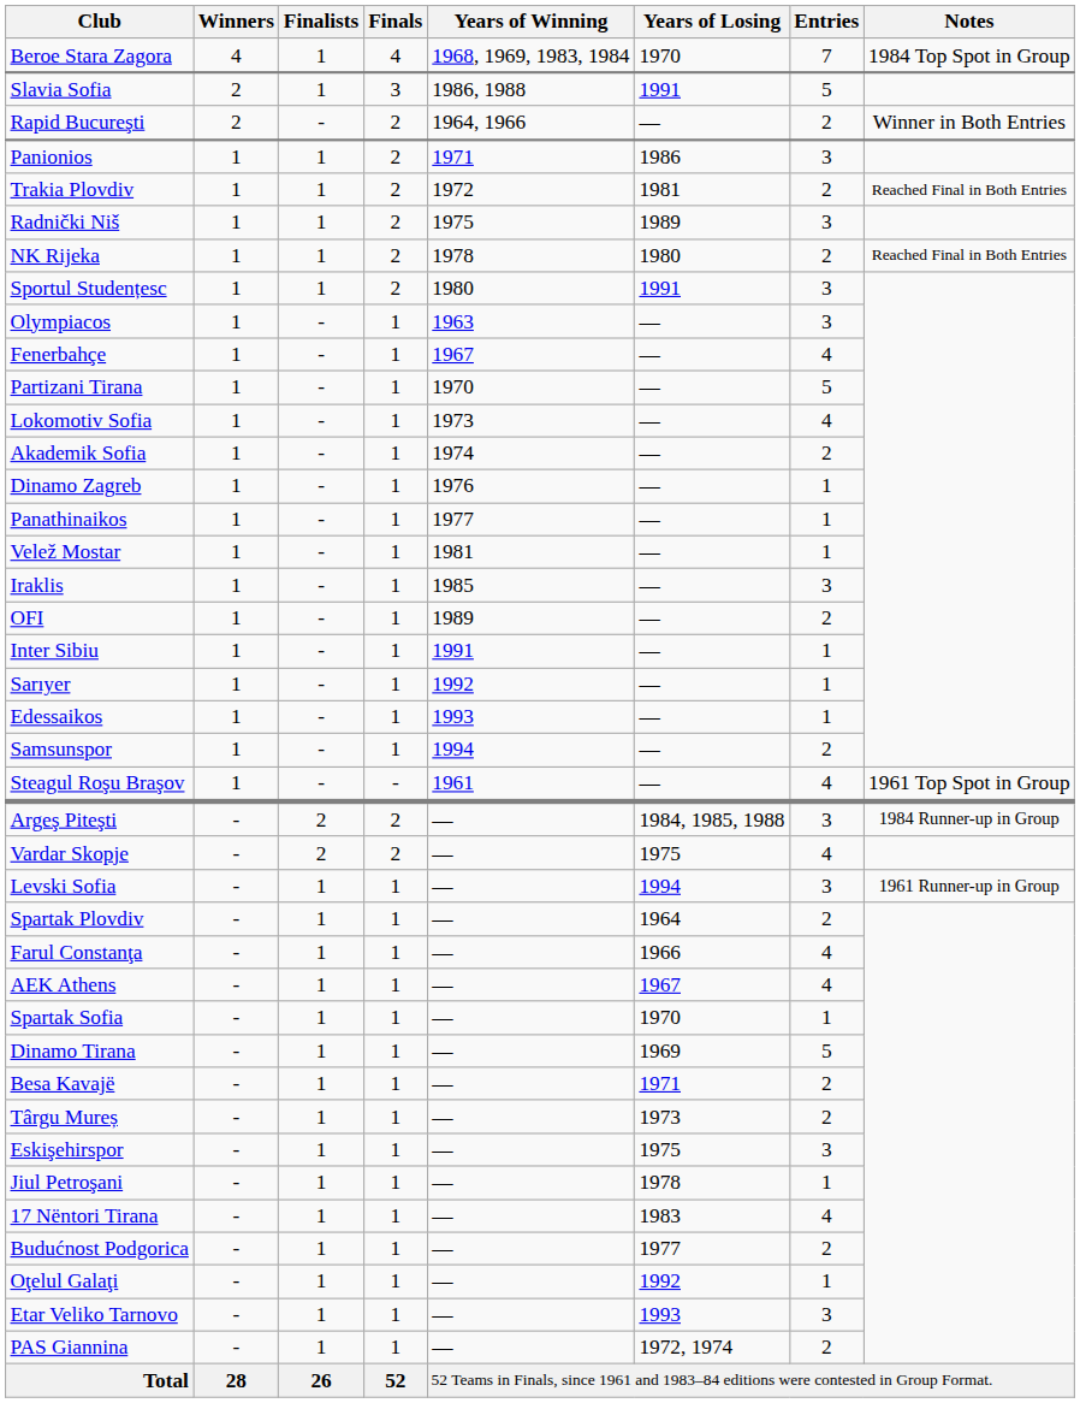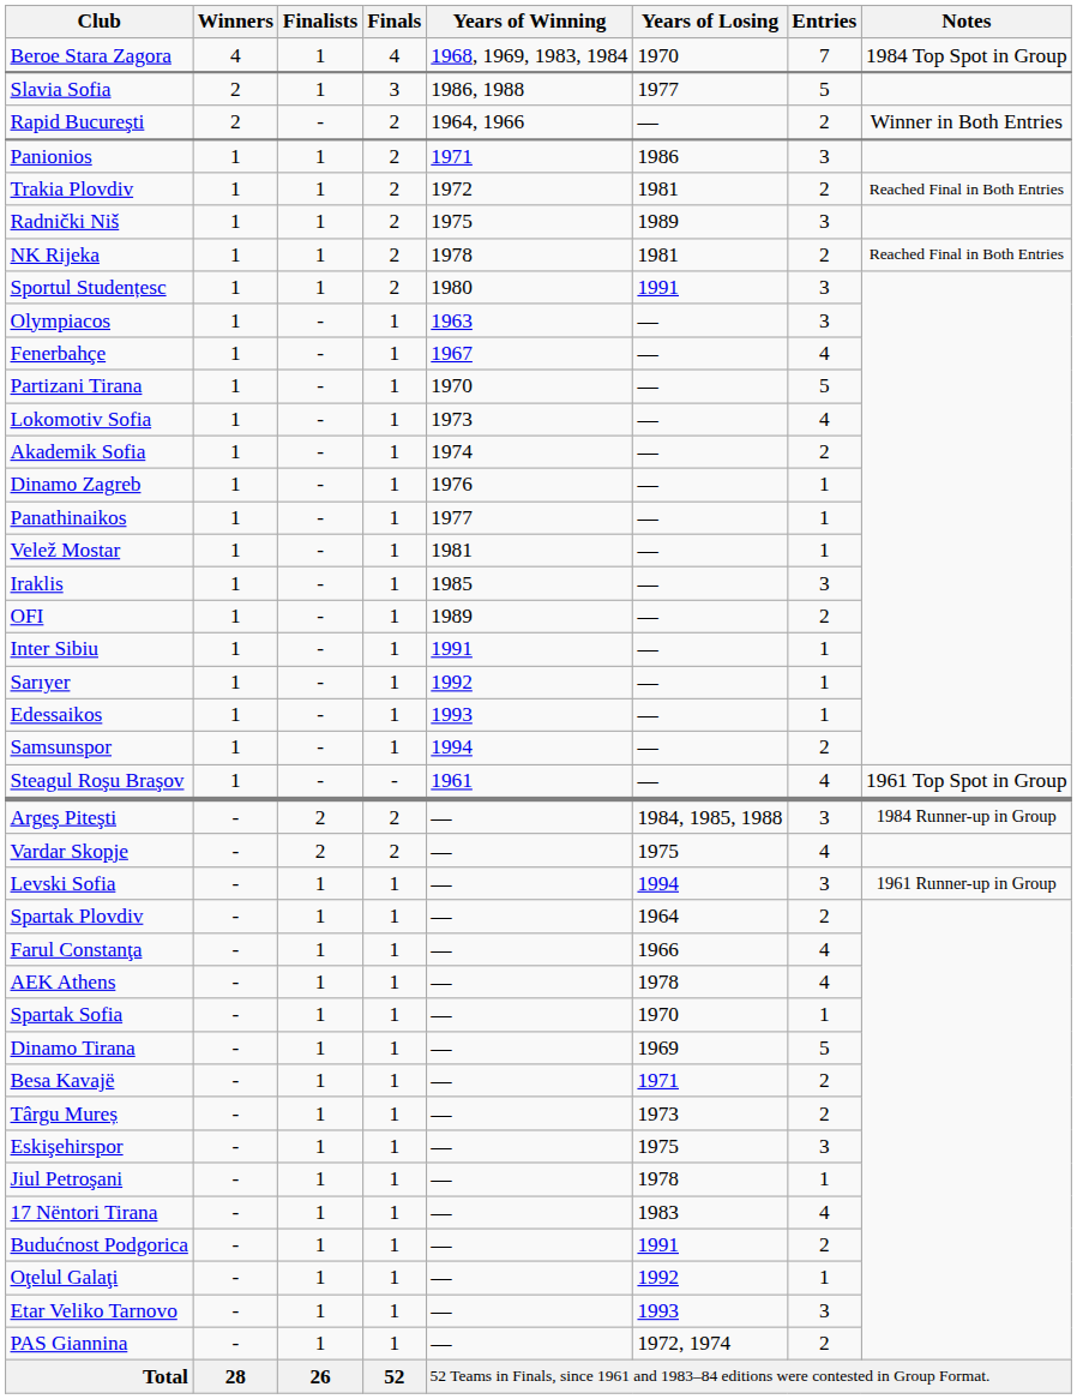 <table class="wikitable sortable">
 <tr>
 <th>Club</th>
 <th>Winners</th>
 <th>Finalists</th>
 <th>Finals</th>
 <th>Years of Winning</th>
 <th>Years of Losing</th>
 <th>Entries</th>
 <th>Notes</th>
 </tr>
 <tr style="border-bottom: 2px solid grey;">
 <td> <a href='#'>Beroe Stara Zagora</a></td>
 <td align=center>4</td>
 <td align=center>1</td>
 <td align=center> 4</td>
 <td><a href='#'>1968</a>, 1969, 1983, 1984</td>
 <td>1970</td>
 <td align=center>7</td>
 <td align=center>1984 Top Spot in Group</td>
 </tr>
 <tr>
 <td> <a href='#'>Slavia Sofia</a></td>
 <td align=center>2</td>
 <td align=center>1</td>
 <td align=center>3</td>
 <td>1986, 1988</td>
-<td><a href='#'>1991</a></td>
+<td>1977</td>
 <td align=center>5</td>
 </tr>
 <tr style="border-bottom: 2px solid grey;">
 <td> <a href='#'>Rapid Bucureşti</a></td>
 <td align=center>2</td>
 <td align=center>-</td>
 <td align=center>2</td>
 <td>1964, 1966</td>
 <td>—</td>
 <td align=center>2</td>
 <td align=center>Winner in Both Entries</td>
 </tr>
 <tr>
 <td> <a href='#'>Panionios</a></td>
 <td align=center>1</td>
 <td align=center>1</td>
 <td align=center>2</td>
 <td><a href='#'>1971</a></td>
 <td>1986</td>
 <td align=center>3</td>
 </tr>
 <tr>
 <td> <a href='#'>Trakia Plovdiv</a></td>
 <td align=center>1</td>
 <td align=center>1</td>
 <td align=center>2</td>
 <td>1972</td>
 <td>1981</td>
 <td align=center>2</td>
 <td align=center style="font-size:78%">Reached Final in Both Entries</td>
 </tr>
 <tr>
 <td> <a href='#'>Radnički Niš</a></td>
 <td align=center>1</td>
 <td align=center>1</td>
 <td align=center>2</td>
 <td>1975</td>
 <td>1989</td>
 <td align=center>3</td>
 </tr>
 <tr>
 <td> <a href='#'>NK Rijeka</a></td>
 <td align=center>1</td>
 <td align=center>1</td>
 <td align=center>2</td>
 <td>1978</td>
-<td>1980</td>
+<td>1981</td>
 <td align=center>2</td>
 <td align=center style="font-size:78%">Reached Final in Both Entries</td>
 </tr>
 <tr>
 <td> <a href='#'>Sportul Studențesc</a></td>
 <td align=center>1</td>
 <td align=center>1</td>
 <td align=center>2</td>
 <td>1980</td>
 <td><a href='#'>1991</a></td>
 <td align=center>3</td>
 </tr>
 <tr>
 <td> <a href='#'>Olympiacos</a></td>
 <td align=center>1</td>
 <td align=center>-</td>
 <td align=center>1</td>
 <td><a href='#'>1963</a></td>
 <td>—</td>
 <td align=center>3</td>
 </tr>
 <tr>
 <td> <a href='#'>Fenerbahçe</a></td>
 <td align=center>1</td>
 <td align=center>-</td>
 <td align=center>1</td>
 <td><a href='#'>1967</a></td>
 <td>—</td>
 <td align=center>4</td>
 </tr>
 <tr>
 <td> <a href='#'>Partizani Tirana</a></td>
 <td align=center>1</td>
 <td align=center>-</td>
 <td align=center>1</td>
 <td>1970</td>
 <td>—</td>
 <td align=center>5</td>
 </tr>
 <tr>
 <td> <a href='#'>Lokomotiv Sofia</a></td>
 <td align=center>1</td>
 <td align=center>-</td>
 <td align=center>1</td>
 <td>1973</td>
 <td>—</td>
 <td align=center>4</td>
 </tr>
 <tr>
 <td> <a href='#'>Akademik Sofia</a></td>
 <td align=center>1</td>
 <td align=center>-</td>
 <td align=center>1</td>
 <td>1974</td>
 <td>—</td>
 <td align=center>2</td>
 </tr>
 <tr>
 <td> <a href='#'>Dinamo Zagreb</a></td>
 <td align=center>1</td>
 <td align=center>-</td>
 <td align=center>1</td>
 <td>1976</td>
 <td>—</td>
 <td align=center>1</td>
 </tr>
 <tr>
 <td> <a href='#'>Panathinaikos</a></td>
 <td align=center>1</td>
 <td align=center>-</td>
 <td align=center>1</td>
 <td>1977</td>
 <td>—</td>
 <td align=center>1</td>
 </tr>
 <tr>
 <td> <a href='#'>Velež Mostar</a></td>
 <td align=center>1</td>
 <td align=center>-</td>
 <td align=center>1</td>
 <td>1981</td>
 <td>—</td>
 <td align=center>1</td>
 </tr>
 <tr>
 <td> <a href='#'>Iraklis</a></td>
 <td align=center>1</td>
 <td align=center>-</td>
 <td align=center>1</td>
 <td>1985</td>
 <td>—</td>
 <td align=center>3</td>
 </tr>
 <tr>
 <td> <a href='#'>OFI</a></td>
 <td align=center>1</td>
 <td align=center>-</td>
 <td align=center>1</td>
 <td>1989</td>
 <td>—</td>
 <td align=center>2</td>
 </tr>
 <tr>
 <td> <a href='#'>Inter Sibiu</a></td>
 <td align=center>1</td>
 <td align=center>-</td>
 <td align=center>1</td>
 <td><a href='#'>1991</a></td>
 <td>—</td>
 <td align=center>1</td>
 </tr>
 <tr>
 <td> <a href='#'>Sarıyer</a></td>
 <td align=center>1</td>
 <td align=center>-</td>
 <td align=center>1</td>
 <td><a href='#'>1992</a></td>
 <td>—</td>
 <td align=center>1</td>
 </tr>
 <tr>
 <td> <a href='#'>Edessaikos</a></td>
 <td align=center>1</td>
 <td align=center>-</td>
 <td align=center>1</td>
 <td><a href='#'>1993</a></td>
 <td>—</td>
 <td align=center>1</td>
 </tr>
 <tr>
 <td> <a href='#'>Samsunspor</a></td>
 <td align=center>1</td>
 <td align=center>-</td>
 <td align=center>1</td>
 <td><a href='#'>1994</a></td>
 <td>—</td>
 <td align=center>2</td>
 </tr>
 <tr style="border-bottom: 4px solid grey;">
 <td> <a href='#'>Steagul Roşu Braşov</a></td>
 <td align=center>1</td>
 <td align=center>-</td>
 <td align=center> -</td>
 <td><a href='#'>1961</a></td>
 <td>—</td>
 <td align=center>4</td>
 <td align=center>1961 Top Spot in Group</td>
 </tr>
 <tr>
 <td> <a href='#'>Argeş Piteşti</a></td>
 <td align=center>-</td>
 <td align=center>2</td>
 <td align=center> 2</td>
 <td>—</td>
 <td>1984, 1985, 1988</td>
 <td align=center>3</td>
 <td align=center style="font-size:84%">1984 Runner-up in Group</td>
 </tr>
 <tr>
 <td> <a href='#'>Vardar Skopje</a></td>
 <td align=center>-</td>
 <td align=center>2</td>
 <td align=center>2</td>
 <td>—</td>
 <td>1975</td>
 <td align=center>4</td>
 </tr>
 <tr>
 <td> <a href='#'>Levski Sofia</a></td>
 <td align=center>-</td>
 <td align=center>1</td>
 <td align=center> 1</td>
 <td>—</td>
 <td><a href='#'>1994</a></td>
 <td align=center>3</td>
 <td align=center style="font-size:84%">1961 Runner-up in Group</td>
 </tr>
 <tr>
 <td> <a href='#'>Spartak Plovdiv</a></td>
 <td align=center>-</td>
 <td align=center>1</td>
 <td align=center>1</td>
 <td>—</td>
 <td>1964</td>
 <td align=center>2</td>
 </tr>
 <tr>
 <td> <a href='#'>Farul Constanţa</a></td>
 <td align=center>-</td>
 <td align=center>1</td>
 <td align=center>1</td>
 <td>—</td>
 <td>1966</td>
 <td align=center>4</td>
 </tr>
 <tr>
 <td> <a href='#'>AEK Athens</a></td>
 <td align=center>-</td>
 <td align=center>1</td>
 <td align=center>1</td>
 <td>—</td>
-<td><a href='#'>1967</a></td>
+<td>1978</td>
 <td align=center>4</td>
 </tr>
 <tr>
 <td> <a href='#'>Spartak Sofia</a></td>
 <td align=center>-</td>
 <td align=center>1</td>
 <td align=center>1</td>
 <td>—</td>
 <td>1970</td>
 <td align=center>1</td>
 </tr>
 <tr>
 <td> <a href='#'>Dinamo Tirana</a></td>
 <td align=center>-</td>
 <td align=center>1</td>
 <td align=center>1</td>
 <td>—</td>
 <td>1969</td>
 <td align=center>5</td>
 </tr>
 <tr>
 <td> <a href='#'>Besa Kavajë</a></td>
 <td align=center>-</td>
 <td align=center>1</td>
 <td align=center>1</td>
 <td>—</td>
 <td><a href='#'>1971</a></td>
 <td align=center>2</td>
 </tr>
 <tr>
 <td> <a href='#'>Târgu Mureș</a></td>
 <td align=center>-</td>
 <td align=center>1</td>
 <td align=center>1</td>
 <td>—</td>
 <td>1973</td>
 <td align=center>2</td>
 </tr>
 <tr>
 <td> <a href='#'>Eskişehirspor</a></td>
 <td align=center>-</td>
 <td align=center>1</td>
 <td align=center>1</td>
 <td>—</td>
 <td>1975</td>
 <td align=center>3</td>
 </tr>
 <tr>
 <td> <a href='#'>Jiul Petroşani</a></td>
 <td align=center>-</td>
 <td align=center>1</td>
 <td align=center>1</td>
 <td>—</td>
 <td>1978</td>
 <td align=center>1</td>
 </tr>
 <tr>
 <td> <a href='#'>17 Nëntori Tirana</a></td>
 <td align=center>-</td>
 <td align=center>1</td>
 <td align=center>1</td>
 <td>—</td>
 <td>1983</td>
 <td align=center>4</td>
 </tr>
 <tr>
 <td> <a href='#'>Budućnost Podgorica</a></td>
 <td align=center>-</td>
 <td align=center>1</td>
 <td align=center>1</td>
 <td>—</td>
-<td>1977</td>
+<td><a href='#'>1991</a></td>
 <td align=center>2</td>
 </tr>
 <tr>
 <td> <a href='#'>Oţelul Galaţi</a></td>
 <td align=center>-</td>
 <td align=center>1</td>
 <td align=center>1</td>
 <td>—</td>
 <td><a href='#'>1992</a></td>
 <td align=center>1</td>
 </tr>
 <tr>
 <td> <a href='#'>Etar Veliko Tarnovo</a></td>
 <td align=center>-</td>
 <td align=center>1</td>
 <td align=center>1</td>
 <td>—</td>
 <td><a href='#'>1993</a></td>
 <td align=center>3</td>
 </tr>
 <tr>
 <td> <a href='#'>PAS Giannina</a></td>
 <td align=center>-</td>
 <td align=center>1</td>
 <td align=center>1</td>
 <td>—</td>
 <td>1972, 1974</td>
 <td align=center>2</td>
 </tr>
 <tr bgcolor="#f1f1f1">
 <td align="right"><strong>Total</strong></td>
 <td align=center><strong>28</strong></td>
 <td align=center><strong>26</strong></td>
 <td align=center><strong>52</strong></td>
 <td colspan="4" style="font-size:78%" align="left">52 Teams in Finals, since 1961 and 1983–84 editions were contested in Group Format.</td>
 </tr>
 </table>
